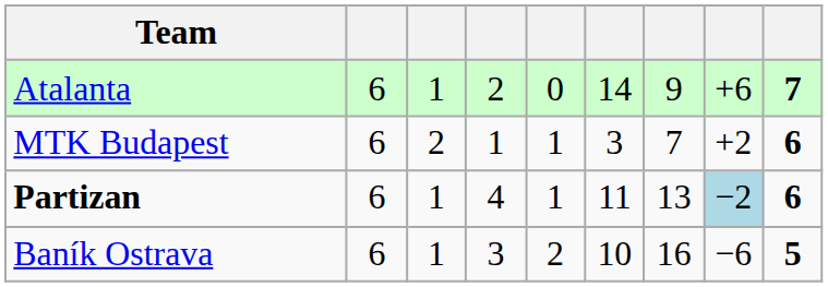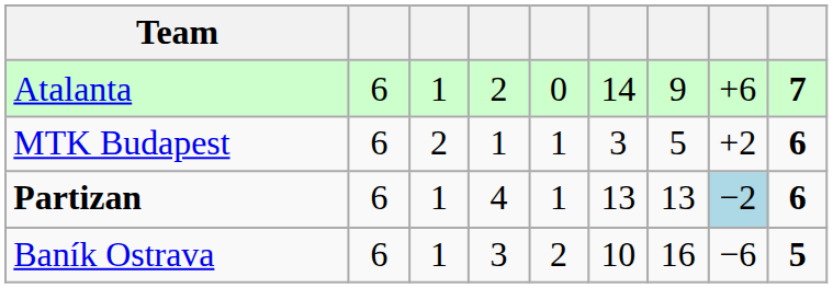 <table class="wikitable" style="text-align:center">
 <tr>
 <th width=150>Team</th>
 <th width=20></th>
 <th width=20></th>
 <th width=20></th>
 <th width=20></th>
 <th width=20></th>
 <th width=20></th>
 <th width=20></th>
 <th width=20></th>
 </tr>
 <tr style="background:#cfc;">
 <td align="left"> <a href='#'>Atalanta</a></td>
 <td>6</td>
 <td>1</td>
 <td>2</td>
 <td>0</td>
 <td>14</td>
 <td>9</td>
 <td>+6</td>
 <td><strong>7</strong></td>
 </tr>
 <tr>
 <td align="left"> <a href='#'>MTK Budapest</a></td>
 <td>6</td>
 <td>2</td>
 <td>1</td>
 <td>1</td>
 <td>3</td>
-<td>7</td>
+<td>5</td>
 <td>+2</td>
 <td><strong>6</strong></td>
 </tr>
 <tr>
 <td align="left"> <strong>Partizan</strong></td>
 <td>6</td>
 <td>1</td>
 <td>4</td>
 <td>1</td>
-<td>11</td>
+<td>13</td>
 <td>13</td>
 <td style="background: lightblue;">−2</td>
 <td><strong>6</strong></td>
 </tr>
 <tr>
 <td align="left"> <a href='#'>Baník Ostrava</a></td>
 <td>6</td>
 <td>1</td>
 <td>3</td>
 <td>2</td>
 <td>10</td>
 <td>16</td>
 <td>−6</td>
 <td><strong>5</strong></td>
 </tr>
 </table>
